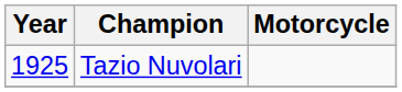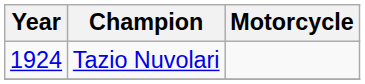 <table class="wikitable">
 <tr>
 <th>Year</th>
 <th>Champion</th>
 <th>Motorcycle</th>
 </tr>
 <tr>
-<td><a href='#'>1925</a></td>
+<td><a href='#'>1924</a></td>
 <td> <a href='#'>Tazio Nuvolari</a></td>
 <td></td>
 </tr>
 <tr>
 </tr>
 </table>
